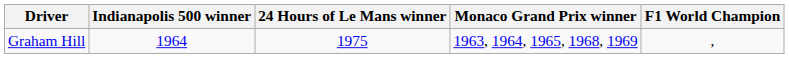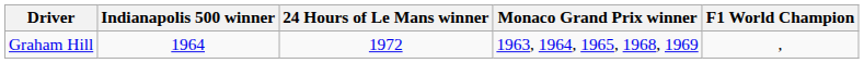 <table class="wikitable" style="text-align:center">
 <tr>
 <th>Driver</th>
 <th>Indianapolis 500 winner</th>
 <th>24 Hours of Le Mans winner</th>
 <th>Monaco Grand Prix winner</th>
 <th>F1 World Champion</th>
 </tr>
 <tr>
 <td align=left> <a href='#'>Graham Hill</a></td>
 <td><a href='#'>1964</a></td>
-<td><a href='#'>1975</a></td>
+<td><a href='#'>1972</a></td>
 <td><a href='#'>1963</a>, <a href='#'>1964</a>, <a href='#'>1965</a>, <a href='#'>1968</a>, <a href='#'>1969</a></td>
 <td>, </td>
 </tr>
 </table>
